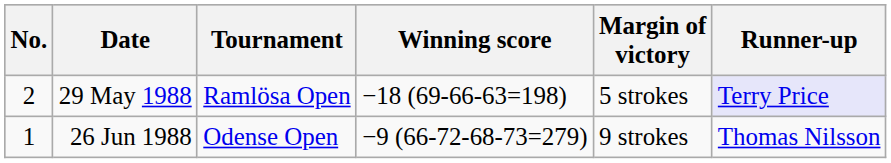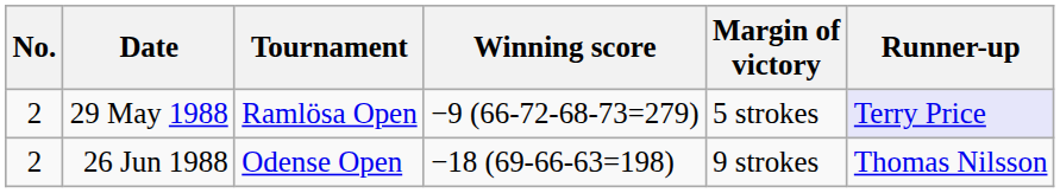 <table class="wikitable" style="font-size:95%;">
 <tr>
 <th>No.</th>
 <th>Date</th>
 <th>Tournament</th>
 <th>Winning score</th>
 <th>Margin of<br>victory</th>
 <th>Runner-up</th>
 </tr>
 <tr>
 <td align=center>2</td>
 <td align=right>29 May <a href='#'>1988</a></td>
 <td><a href='#'>Ramlösa Open</a></td>
-<td>−18 (69-66-63=198)</td>
+<td>−9 (66-72-68-73=279)</td>
 <td>5 strokes</td>
 <td style="background: lavender;"> <a href='#'>Terry Price</a></td>
 </tr>
 <tr>
-<td align=center>1</td>
+<td align=center>2</td>
 <td align=right>26 Jun 1988</td>
 <td><a href='#'>Odense Open</a></td>
-<td>−9 (66-72-68-73=279)</td>
+<td>−18 (69-66-63=198)</td>
 <td>9 strokes</td>
 <td> <a href='#'>Thomas Nilsson</a></td>
 </tr>
 </table>
